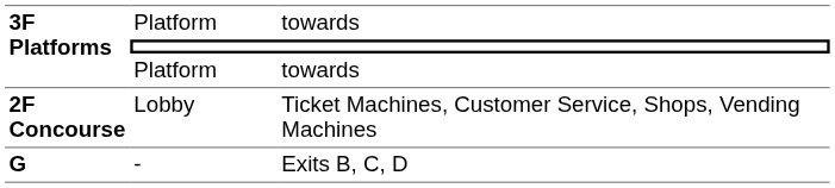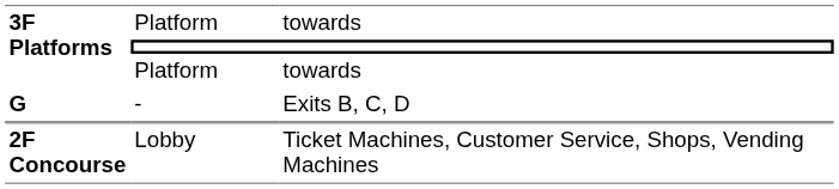 <table table border=0 cellspacing=0 cellpadding=3>
 <tr>
 <td style="border-top:solid 1px gray;" rowspan=3 valign=top><strong>3F<br>Platforms</strong></td>
 <td style="border-top:solid 1px gray;" valign=top>Platform</td>
 <td style="border-top:solid 1px gray;" valign=top>  towards  </td>
 </tr>
 <tr>
 <td style="border-right:solid 2px black;border-left:solid 2px black;border-top:solid 2px black;border-bottom:solid 2px black;text-align:center;" colspan=2></td>
 </tr>
 <tr>
 <td>Platform</td>
 <td>  towards   </td>
 </tr>
 <tr>
+<td style="border-bottom:solid 1px gray;" width=50 valign=top><strong>G</strong></td>
+<td style="border-bottom:solid 1px gray;" width=100 valign=top>-</td>
+<td style="border-bottom:solid 1px gray;" width=390 valign=top>Exits B, C, D</td>
+</tr>
+<tr>
 <td style="border-bottom:solid 1px gray; border-top:solid 1px gray;" valign=top width=50><strong>2F<br>Concourse</strong></td>
 <td style="border-bottom:solid 1px gray; border-top:solid 1px gray;" valign=top width=100>Lobby</td>
 <td style="border-bottom:solid 1px gray; border-top:solid 1px gray;" valign=top width=390>Ticket Machines, Customer Service, Shops, Vending Machines</td>
 </tr>
-<tr>
-<td style="border-bottom:solid 1px gray;" width=50 valign=top><strong>G</strong></td>
-<td style="border-bottom:solid 1px gray;" width=100 valign=top>-</td>
-<td style="border-bottom:solid 1px gray;" width=390 valign=top>Exits B, C, D</td>
-</tr>
 </table>
